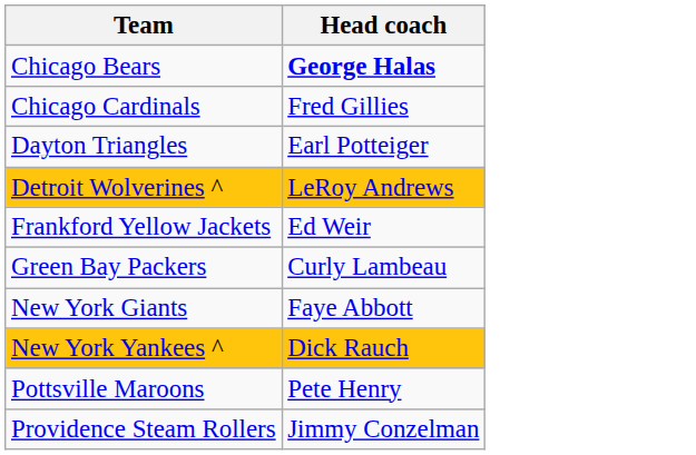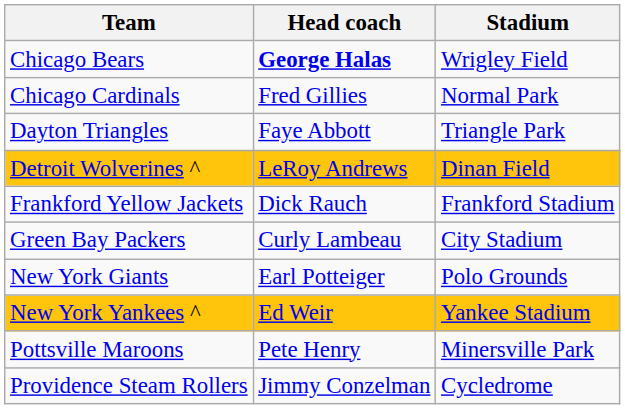 <table class="wikitable">
 <tr>
 <th>Team</th>
 <th>Head coach</th>
+<th>Stadium</th>
 </tr>
 <tr>
 <td><a href='#'>Chicago Bears</a></td>
 <td><strong><a href='#'>George Halas</a></strong></td>
+<td><a href='#'>Wrigley Field</a></td>
 </tr>
 <tr>
 <td><a href='#'>Chicago Cardinals</a></td>
 <td><a href='#'>Fred Gillies</a></td>
+<td><a href='#'>Normal Park</a></td>
 </tr>
 <tr>
 <td><a href='#'>Dayton Triangles</a></td>
-<td><a href='#'>Earl Potteiger</a></td>
+<td><a href='#'>Faye Abbott</a></td>
+<td><a href='#'>Triangle Park</a></td>
 </tr>
 <tr style="background-color:#FFC40C;">
 <td><a href='#'>Detroit Wolverines</a> ^</td>
 <td><a href='#'>LeRoy Andrews</a></td>
+<td><a href='#'>Dinan Field</a></td>
 </tr>
 <tr>
 <td><a href='#'>Frankford Yellow Jackets</a></td>
-<td><a href='#'>Ed Weir</a></td>
+<td><a href='#'>Dick Rauch</a></td>
+<td><a href='#'>Frankford Stadium</a></td>
 </tr>
 <tr>
 <td><a href='#'>Green Bay Packers</a></td>
 <td><a href='#'>Curly Lambeau</a></td>
+<td><a href='#'>City Stadium</a></td>
 </tr>
 <tr>
 <td><a href='#'>New York Giants</a></td>
-<td><a href='#'>Faye Abbott</a></td>
+<td><a href='#'>Earl Potteiger</a></td>
+<td><a href='#'>Polo Grounds</a></td>
 </tr>
 <tr style="background-color:#FFC40C;">
 <td><a href='#'>New York Yankees</a> ^</td>
-<td><a href='#'>Dick Rauch</a></td>
+<td><a href='#'>Ed Weir</a></td>
+<td><a href='#'>Yankee Stadium</a></td>
 </tr>
 <tr>
 <td><a href='#'>Pottsville Maroons</a></td>
 <td><a href='#'>Pete Henry</a></td>
+<td><a href='#'>Minersville Park</a></td>
 </tr>
 <tr>
 <td><a href='#'>Providence Steam Rollers</a></td>
 <td><a href='#'>Jimmy Conzelman</a></td>
+<td><a href='#'>Cycledrome</a></td>
 </tr>
 </table>
